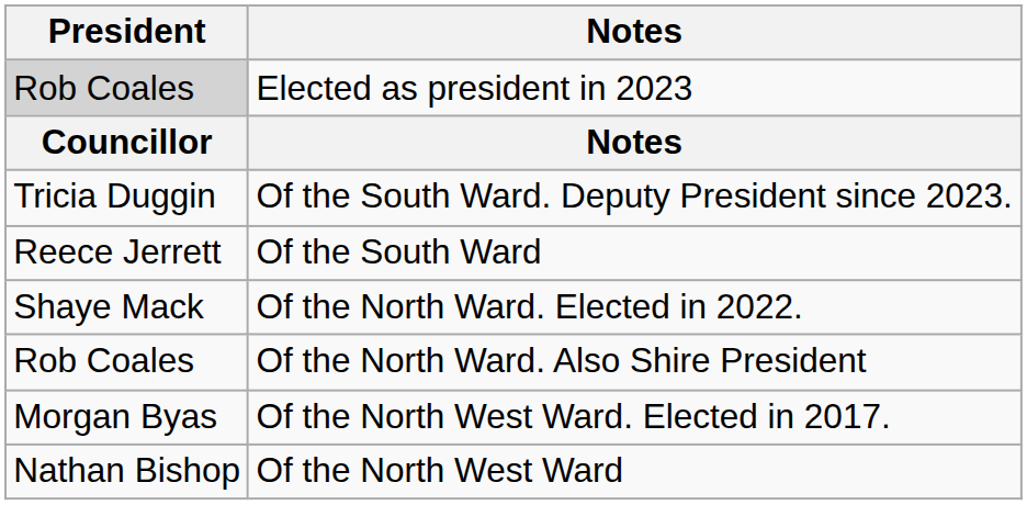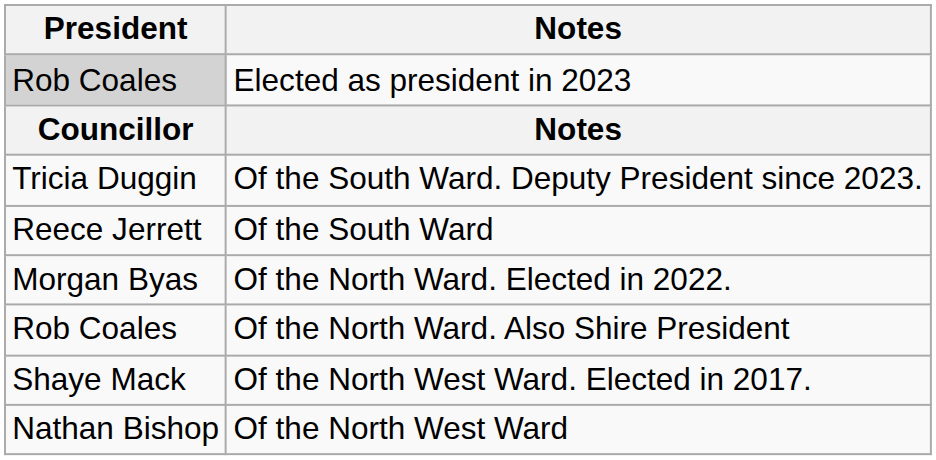 <table class="wikitable sortable">
 <tr>
 <th>President</th>
 <th>Notes</th>
 </tr>
 <tr>
 <td style="background: lightgrey;">Rob Coales</td>
 <td>Elected as president in 2023</td>
 </tr>
 <tr>
 <th>Councillor</th>
 <th>Notes</th>
 </tr>
 <tr>
 <td>Tricia Duggin</td>
 <td>Of the South Ward. Deputy President since 2023.</td>
 </tr>
 <tr>
 <td>Reece Jerrett</td>
 <td>Of the South Ward</td>
 </tr>
 <tr>
-<td>Shaye Mack</td>
+<td>Morgan Byas</td>
 <td>Of the North Ward. Elected in 2022.</td>
 </tr>
 <tr>
 <td>Rob Coales</td>
 <td>Of the North Ward. Also Shire President</td>
 </tr>
 <tr>
-<td>Morgan Byas</td>
+<td>Shaye Mack</td>
 <td>Of the North West Ward. Elected in 2017.</td>
 </tr>
 <tr>
 <td>Nathan Bishop</td>
 <td>Of the North West Ward</td>
 </tr>
 </table>
